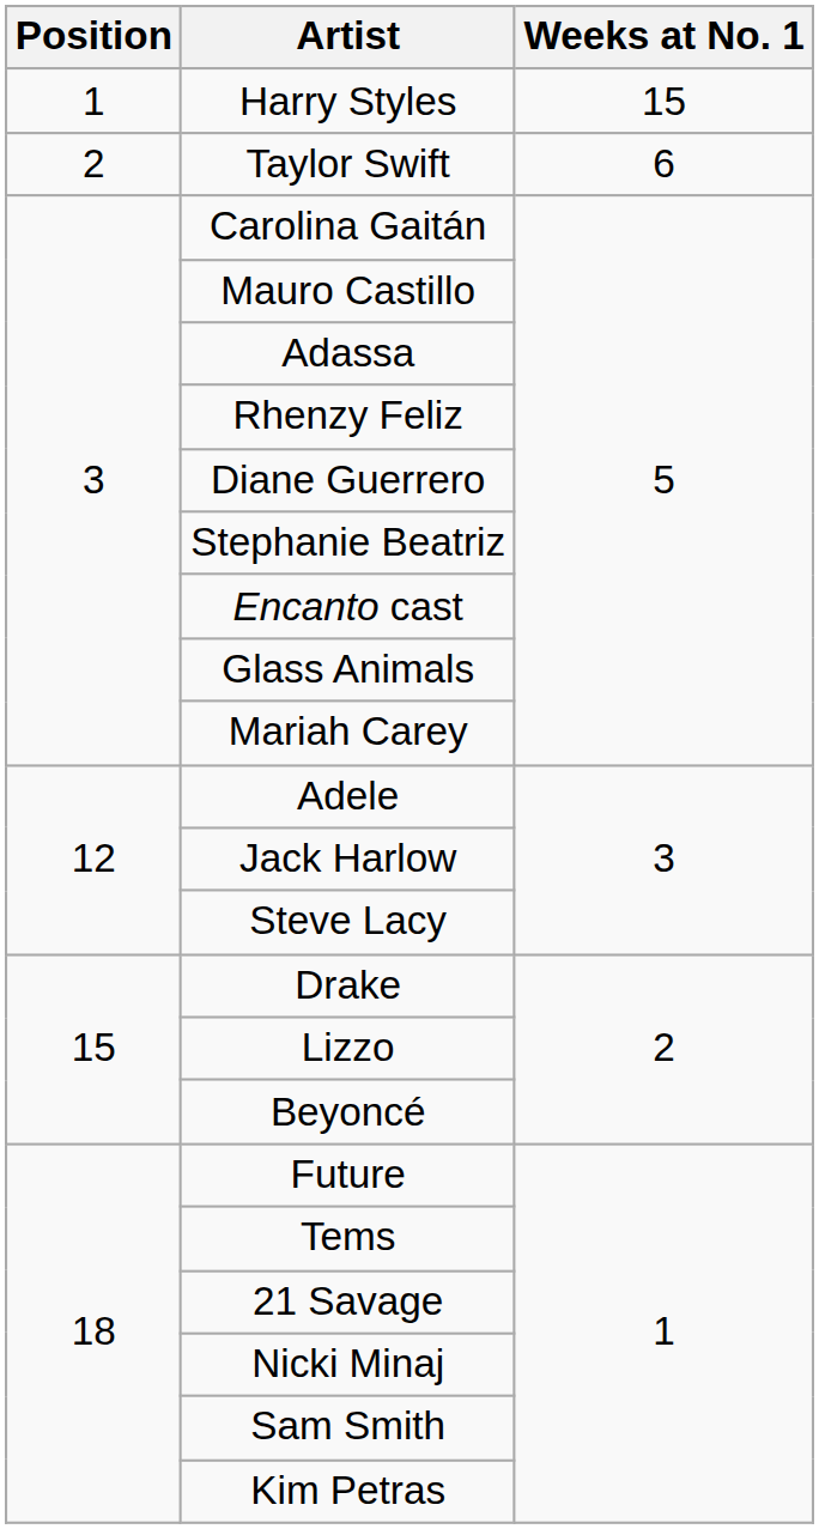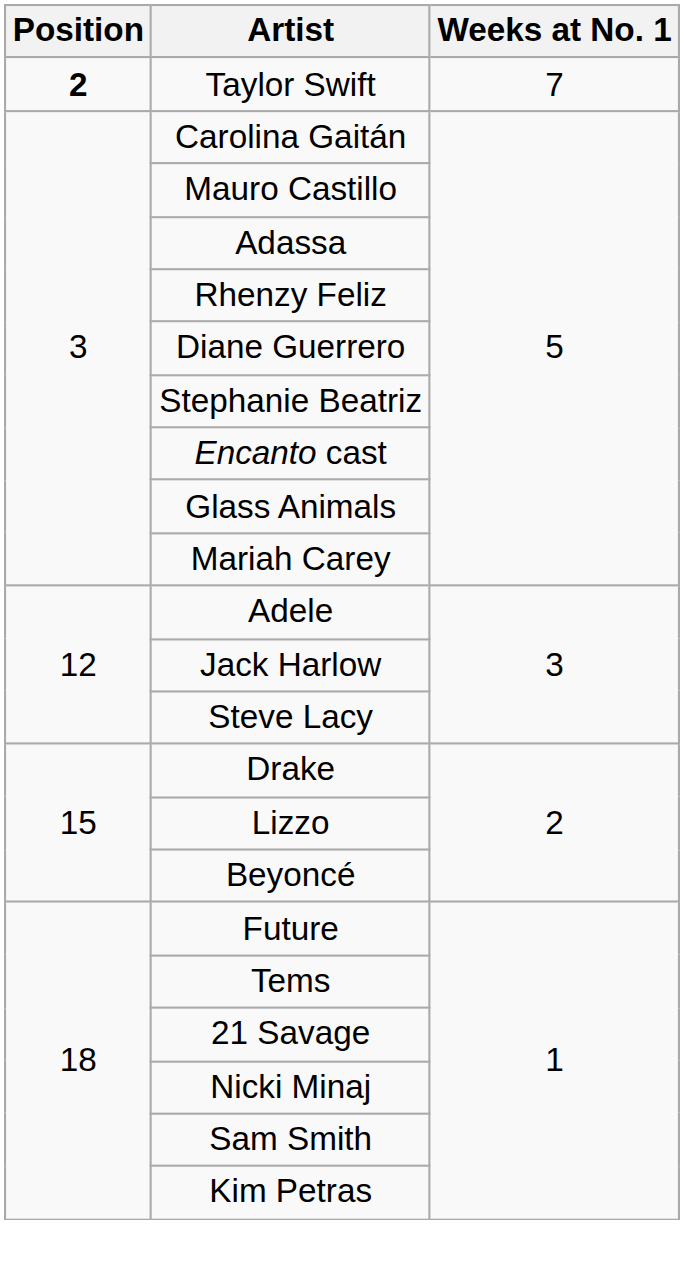 <table class="wikitable plainrowheaders" style="text-align:center;">
 <tr>
 <th>Position </th>
 <th>Artist</th>
 <th>Weeks at No. 1</th>
 </tr>
 <tr>
-<td>1</td>
-<td>Harry Styles</td>
-<td>15</td>
-</tr>
-<tr>
-<td>2</td>
+<td><strong>2</strong></td>
 <td>Taylor Swift</td>
-<td>6</td>
+<td>7</td>
 </tr>
 <tr>
 <td rowspan=9>3</td>
 <td>Carolina Gaitán</td>
 <td rowspan=9>5</td>
 </tr>
 <tr>
 <td>Mauro Castillo</td>
 </tr>
 <tr>
 <td>Adassa</td>
 </tr>
 <tr>
 <td>Rhenzy Feliz</td>
 </tr>
 <tr>
 <td>Diane Guerrero</td>
 </tr>
 <tr>
 <td>Stephanie Beatriz</td>
 </tr>
 <tr>
 <td><em>Encanto</em> cast</td>
 </tr>
 <tr>
 <td>Glass Animals</td>
 </tr>
 <tr>
 <td>Mariah Carey</td>
 </tr>
 <tr>
 <td rowspan=3>12</td>
 <td>Adele</td>
 <td rowspan=3>3</td>
 </tr>
 <tr>
 <td>Jack Harlow</td>
 </tr>
 <tr>
 <td>Steve Lacy</td>
 </tr>
 <tr>
 <td rowspan=3>15</td>
 <td>Drake</td>
 <td rowspan=3>2</td>
 </tr>
 <tr>
 <td>Lizzo</td>
 </tr>
 <tr>
 <td>Beyoncé</td>
 </tr>
 <tr>
 <td rowspan=6>18</td>
 <td>Future</td>
 <td rowspan=6>1</td>
 </tr>
 <tr>
 <td>Tems</td>
 </tr>
 <tr>
 <td>21 Savage</td>
 </tr>
 <tr>
 <td>Nicki Minaj</td>
 </tr>
 <tr>
 <td>Sam Smith</td>
 </tr>
 <tr>
 <td>Kim Petras</td>
 </tr>
 </table>
